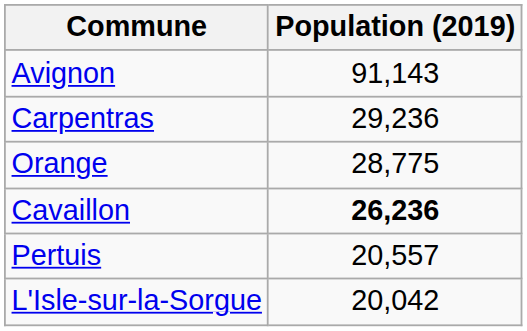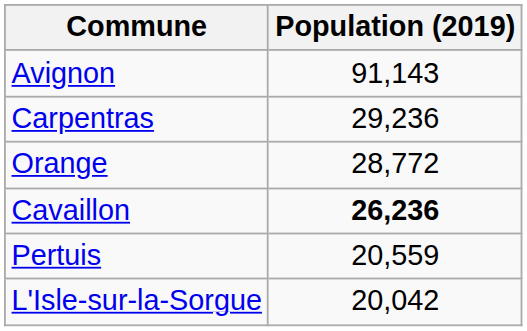 <table class=wikitable>
 <tr>
 <th>Commune</th>
 <th>Population (2019)</th>
 </tr>
 <tr>
 <td><a href='#'>Avignon</a></td>
 <td style="text-align: center;">91,143</td>
 </tr>
 <tr>
 <td><a href='#'>Carpentras</a></td>
 <td style="text-align: center;">29,236</td>
 </tr>
 <tr>
 <td><a href='#'>Orange</a></td>
-<td style="text-align: center;">28,775</td>
+<td style="text-align: center;">28,772</td>
 </tr>
 <tr>
 <td><a href='#'>Cavaillon</a></td>
 <td style="text-align: center;"><strong>26,236</strong></td>
 </tr>
 <tr>
 <td><a href='#'>Pertuis</a></td>
-<td style="text-align: center;">20,557</td>
+<td style="text-align: center;">20,559</td>
 </tr>
 <tr>
 <td><a href='#'>L'Isle-sur-la-Sorgue</a></td>
 <td style="text-align: center;">20,042</td>
 </tr>
 </table>
